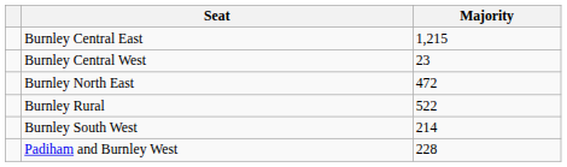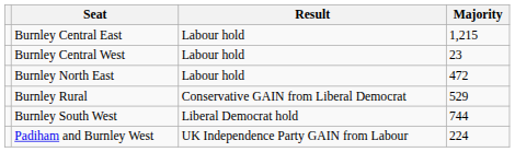 <table class="wikitable" style="right; width:50%">
 <tr>
 <th></th>
 <th>Seat</th>
+<th>Result</th>
 <th>Majority</th>
 </tr>
 <tr>
 <td></td>
 <td>Burnley Central East</td>
+<td>Labour hold</td>
 <td>1,215</td>
 </tr>
 <tr>
 <td></td>
 <td>Burnley Central West</td>
+<td>Labour hold</td>
 <td>23</td>
 </tr>
 <tr>
 <td></td>
 <td>Burnley North East</td>
+<td>Labour hold</td>
 <td>472</td>
 </tr>
 <tr>
 <td></td>
 <td>Burnley Rural</td>
-<td>522</td>
+<td>Conservative GAIN from Liberal Democrat</td>
+<td>529</td>
 </tr>
 <tr>
 <td></td>
 <td>Burnley South West</td>
-<td>214</td>
+<td>Liberal Democrat hold</td>
+<td>744</td>
 </tr>
 <tr>
 <td></td>
 <td><a href='#'>Padiham</a> and Burnley West</td>
-<td>228</td>
+<td>UK Independence Party GAIN from Labour</td>
+<td>224</td>
 </tr>
 </table>
